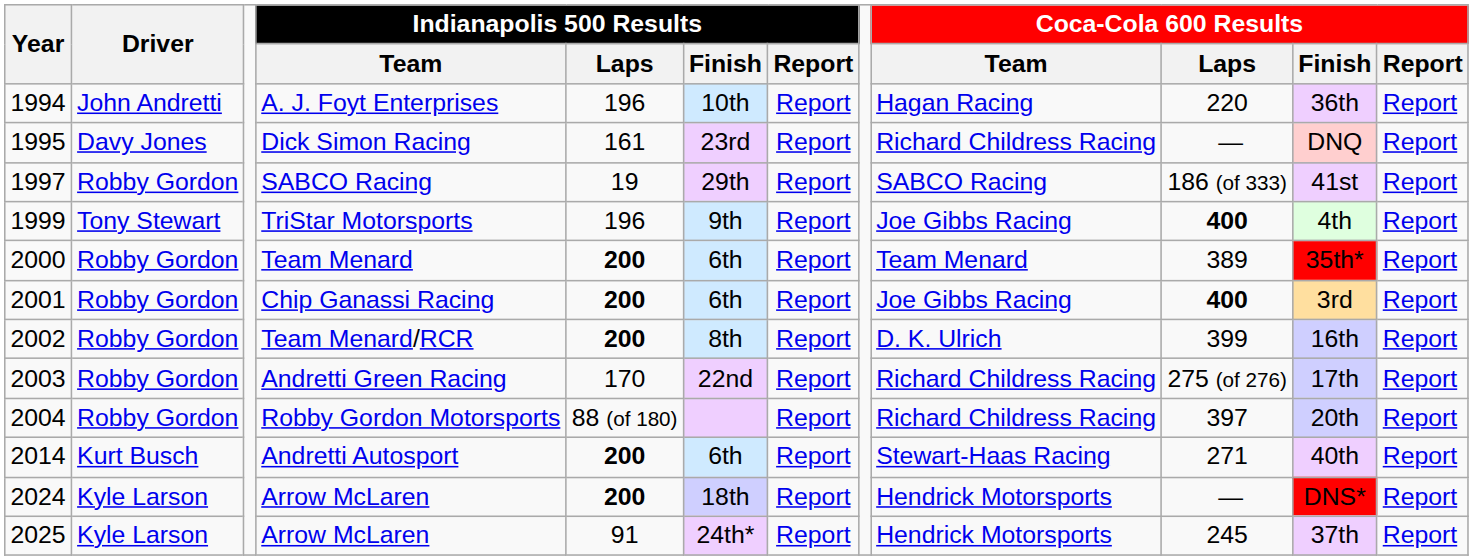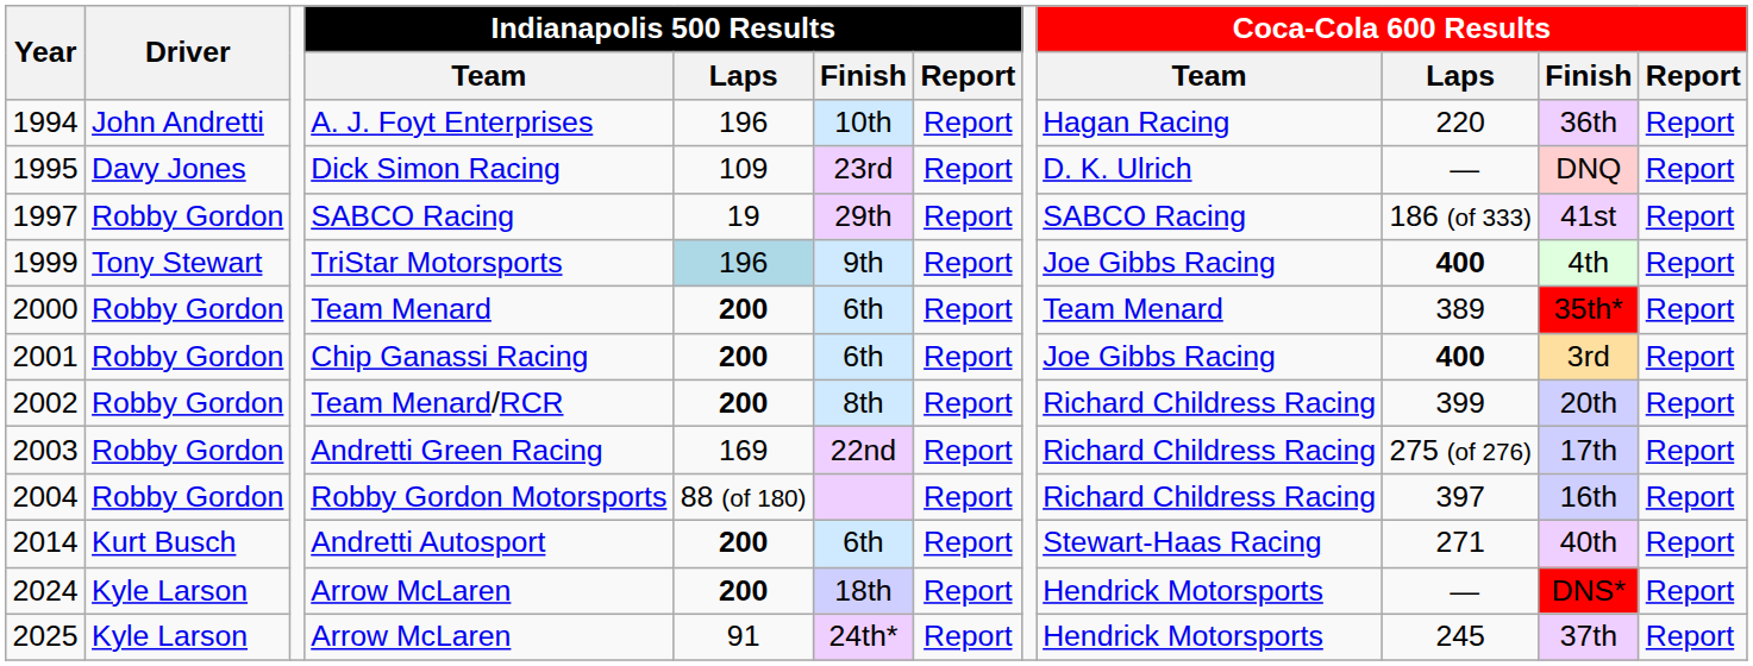 <table class="wikitable sortable">
 <tr>
 <th rowspan="2">Year</th>
 <th rowspan="2">Driver</th>
 <td rowspan=14></td>
 <td colspan="4" style="color:white; background:black; text-align:center;"><strong>Indianapolis 500 Results</strong></td>
 <td rowspan=14></td>
 <td colspan="4" style="color:white; background:red; text-align:center;"><strong>Coca-Cola 600 Results</strong></td>
 </tr>
 <tr>
 <th>Team</th>
 <th>Laps</th>
 <th>Finish</th>
 <th>Report</th>
 <th>Team</th>
 <th>Laps</th>
 <th>Finish</th>
 <th>Report</th>
 </tr>
 <tr>
 <td>1994</td>
 <td> <a href='#'>John Andretti</a></td>
 <td><a href='#'>A. J. Foyt Enterprises</a></td>
 <td align="center">196</td>
 <td align="center" style="background:#CFEAFF;">10th</td>
 <td align="center"><a href='#'>Report</a></td>
 <td><a href='#'>Hagan Racing</a></td>
 <td align="center">220</td>
 <td align="center" style="background:#EFCFFF;">36th</td>
 <td><a href='#'>Report</a></td>
 </tr>
 <tr>
 <td>1995</td>
 <td> <a href='#'>Davy Jones</a></td>
 <td><a href='#'>Dick Simon Racing</a></td>
-<td align="center">161</td>
+<td align="center">109</td>
 <td align="center" style="background:#EFCFFF;">23rd</td>
 <td align="center"><a href='#'>Report</a></td>
-<td><a href='#'>Richard Childress Racing</a></td>
+<td><a href='#'>D. K. Ulrich</a></td>
 <td align="center"> —</td>
 <td align="center" style="background:#FFCFCF;">DNQ</td>
 <td><a href='#'>Report</a></td>
 </tr>
 <tr>
 <td>1997</td>
 <td> <a href='#'>Robby Gordon</a></td>
 <td><a href='#'>SABCO Racing</a></td>
 <td align="center">19</td>
 <td align="center" style="background:#EFCFFF;">29th</td>
 <td align="center"><a href='#'>Report</a></td>
 <td><a href='#'>SABCO Racing</a></td>
 <td align="center">186 <small>(of 333)</small></td>
 <td align="center" style="background:#EFCFFF;">41st</td>
 <td><a href='#'>Report</a></td>
 </tr>
 <tr>
 <td>1999</td>
 <td> <a href='#'>Tony Stewart</a></td>
 <td><a href='#'>TriStar Motorsports</a></td>
-<td align="center">196</td>
+<td align="center" style="background: lightblue;">196</td>
 <td align="center" style="background:#CFEAFF;">9th</td>
 <td align="center"><a href='#'>Report</a></td>
 <td><a href='#'>Joe Gibbs Racing</a></td>
 <td align="center"><strong>400</strong></td>
 <td align="center" style="background:#DFFFDF;">4th</td>
 <td><a href='#'>Report</a></td>
 </tr>
 <tr>
 <td>2000</td>
 <td> <a href='#'>Robby Gordon</a></td>
 <td><a href='#'>Team Menard</a></td>
 <td align="center"><strong>200</strong></td>
 <td align="center" style="background:#CFEAFF;">6th</td>
 <td align="center"><a href='#'>Report</a></td>
 <td><a href='#'>Team Menard</a></td>
 <td align="center">389</td>
 <td align="center" style="background:#FF0000;">35th*</td>
 <td><a href='#'>Report</a></td>
 </tr>
 <tr>
 <td>2001</td>
 <td> <a href='#'>Robby Gordon</a></td>
 <td><a href='#'>Chip Ganassi Racing</a></td>
 <td align="center"><strong>200</strong></td>
 <td align="center" style="background:#CFEAFF;">6th</td>
 <td align="center"><a href='#'>Report</a></td>
 <td><a href='#'>Joe Gibbs Racing</a></td>
 <td align="center"><strong>400</strong></td>
 <td align="center" style="background:#FFDF9F;">3rd</td>
 <td><a href='#'>Report</a></td>
 </tr>
 <tr>
 <td>2002</td>
 <td> <a href='#'>Robby Gordon</a></td>
 <td><a href='#'>Team Menard</a>/<a href='#'>RCR</a></td>
 <td align="center"><strong>200</strong></td>
 <td align="center" style="background:#CFEAFF;">8th</td>
 <td align="center"><a href='#'>Report</a></td>
-<td><a href='#'>D. K. Ulrich</a></td>
+<td><a href='#'>Richard Childress Racing</a></td>
 <td align="center">399</td>
-<td align="center" style="background:#CFCFFF;">16th</td>
+<td align="center" style="background:#CFCFFF;">20th</td>
 <td><a href='#'>Report</a></td>
 </tr>
 <tr>
 <td>2003</td>
 <td> <a href='#'>Robby Gordon</a></td>
 <td><a href='#'>Andretti Green Racing</a></td>
-<td align="center">170</td>
+<td align="center">169</td>
 <td align="center" style="background:#EFCFFF;">22nd</td>
 <td align="center"><a href='#'>Report</a></td>
 <td><a href='#'>Richard Childress Racing</a></td>
 <td align="center">275 <small>(of 276)</small></td>
 <td align="center" style="background:#CFCFFF;">17th</td>
 <td><a href='#'>Report</a></td>
 </tr>
 <tr>
 <td>2004</td>
 <td> <a href='#'>Robby Gordon</a></td>
 <td><a href='#'>Robby Gordon Motorsports</a></td>
 <td align="center">88 <small>(of 180)</small></td>
 <td align="center" style="background:#EFCFFF;"></td>
 <td align="center"><a href='#'>Report</a></td>
 <td><a href='#'>Richard Childress Racing</a></td>
 <td align="center">397</td>
-<td align="center" style="background:#CFCFFF;">20th</td>
+<td align="center" style="background:#CFCFFF;">16th</td>
 <td><a href='#'>Report</a></td>
 </tr>
 <tr>
 <td>2014</td>
 <td> <a href='#'>Kurt Busch</a></td>
 <td><a href='#'>Andretti Autosport</a></td>
 <td align="center"><strong>200</strong></td>
 <td align="center" style="background:#CFEAFF;">6th</td>
 <td align="center"><a href='#'>Report</a></td>
 <td><a href='#'>Stewart-Haas Racing</a></td>
 <td align="center">271</td>
 <td align="center" style="background:#EFCFFF;">40th</td>
 <td><a href='#'>Report</a></td>
 </tr>
 <tr>
 <td>2024</td>
 <td> <a href='#'>Kyle Larson</a></td>
 <td><a href='#'>Arrow McLaren</a></td>
 <td align="center"><strong>200</strong></td>
 <td align="center" style="background:#CFCFFF;">18th</td>
 <td align="center"><a href='#'>Report</a></td>
 <td><a href='#'>Hendrick Motorsports</a></td>
 <td align="center"> —</td>
 <td align="center" style="background:#FF0000;">DNS*</td>
 <td><a href='#'>Report</a></td>
 </tr>
 <tr>
 <td>2025</td>
 <td> <a href='#'>Kyle Larson</a></td>
 <td><a href='#'>Arrow McLaren</a></td>
 <td align="center">91</td>
 <td align="center" style="background:#EFCFFF;">24th*</td>
 <td align="center"><a href='#'>Report</a></td>
 <td><a href='#'>Hendrick Motorsports</a></td>
 <td align="center">245</td>
 <td align="center" style="background:#EFCFFF">37th</td>
 <td><a href='#'>Report</a></td>
 </tr>
 </table>
